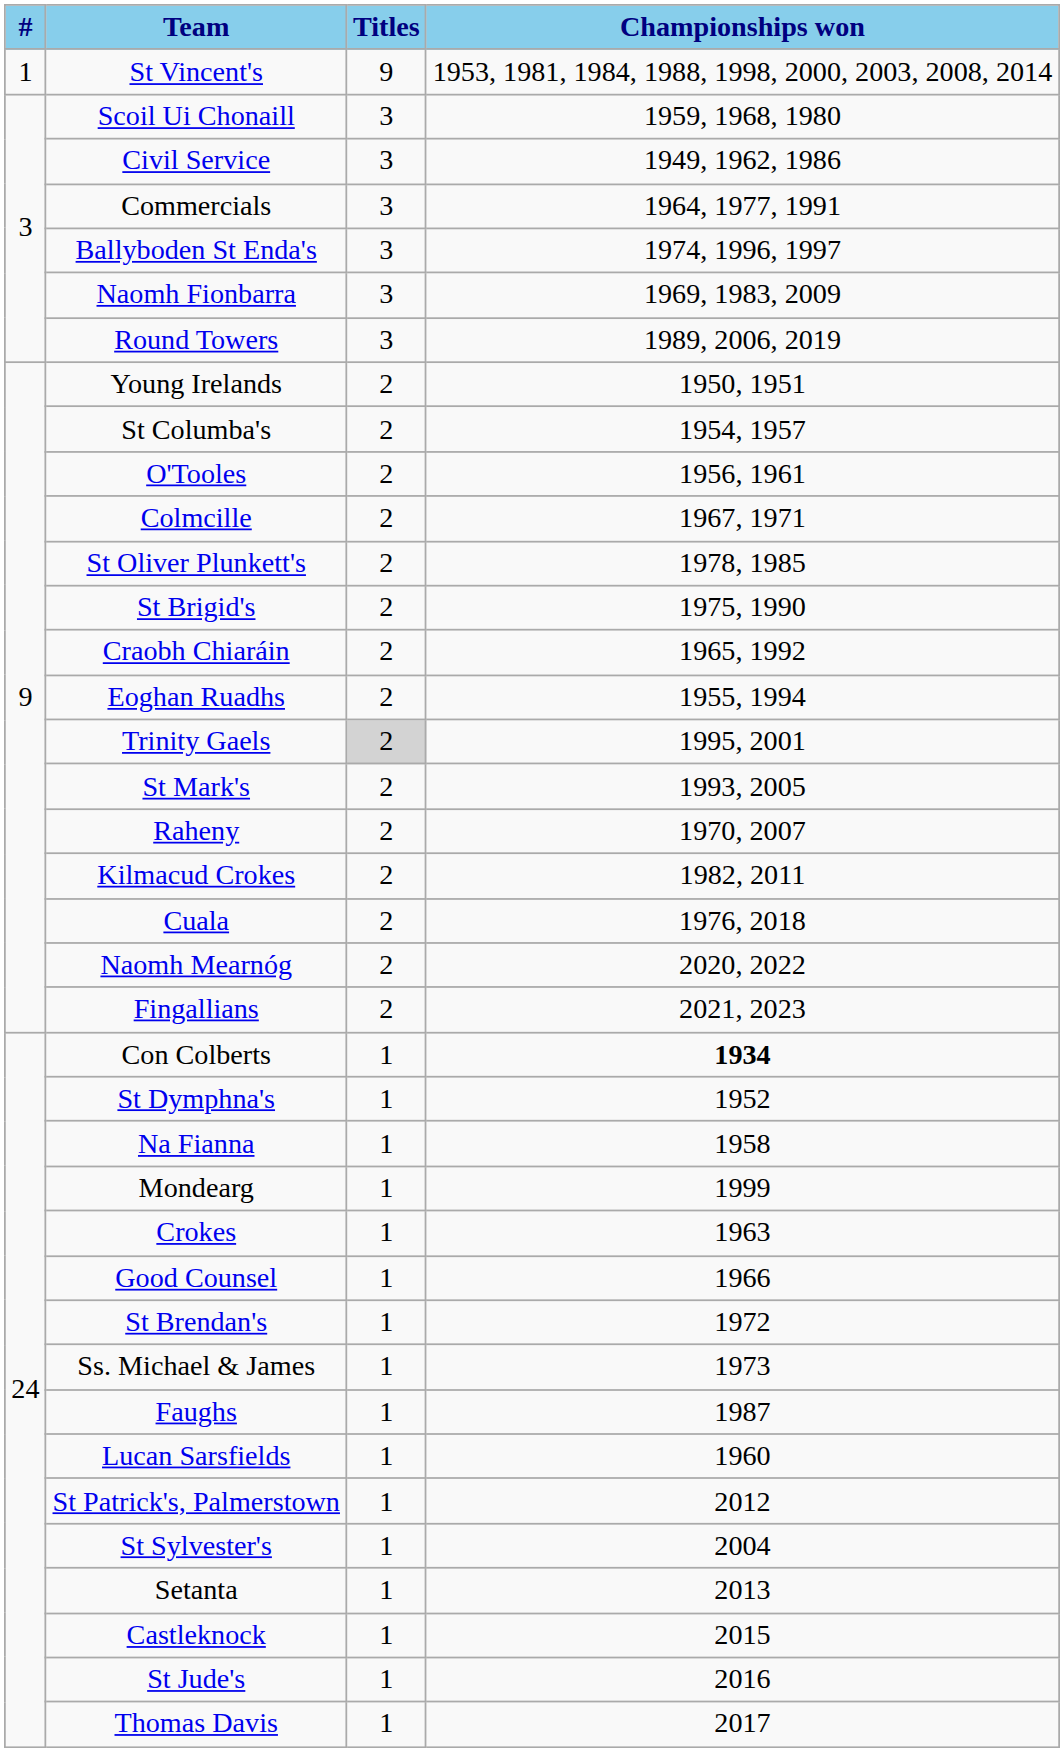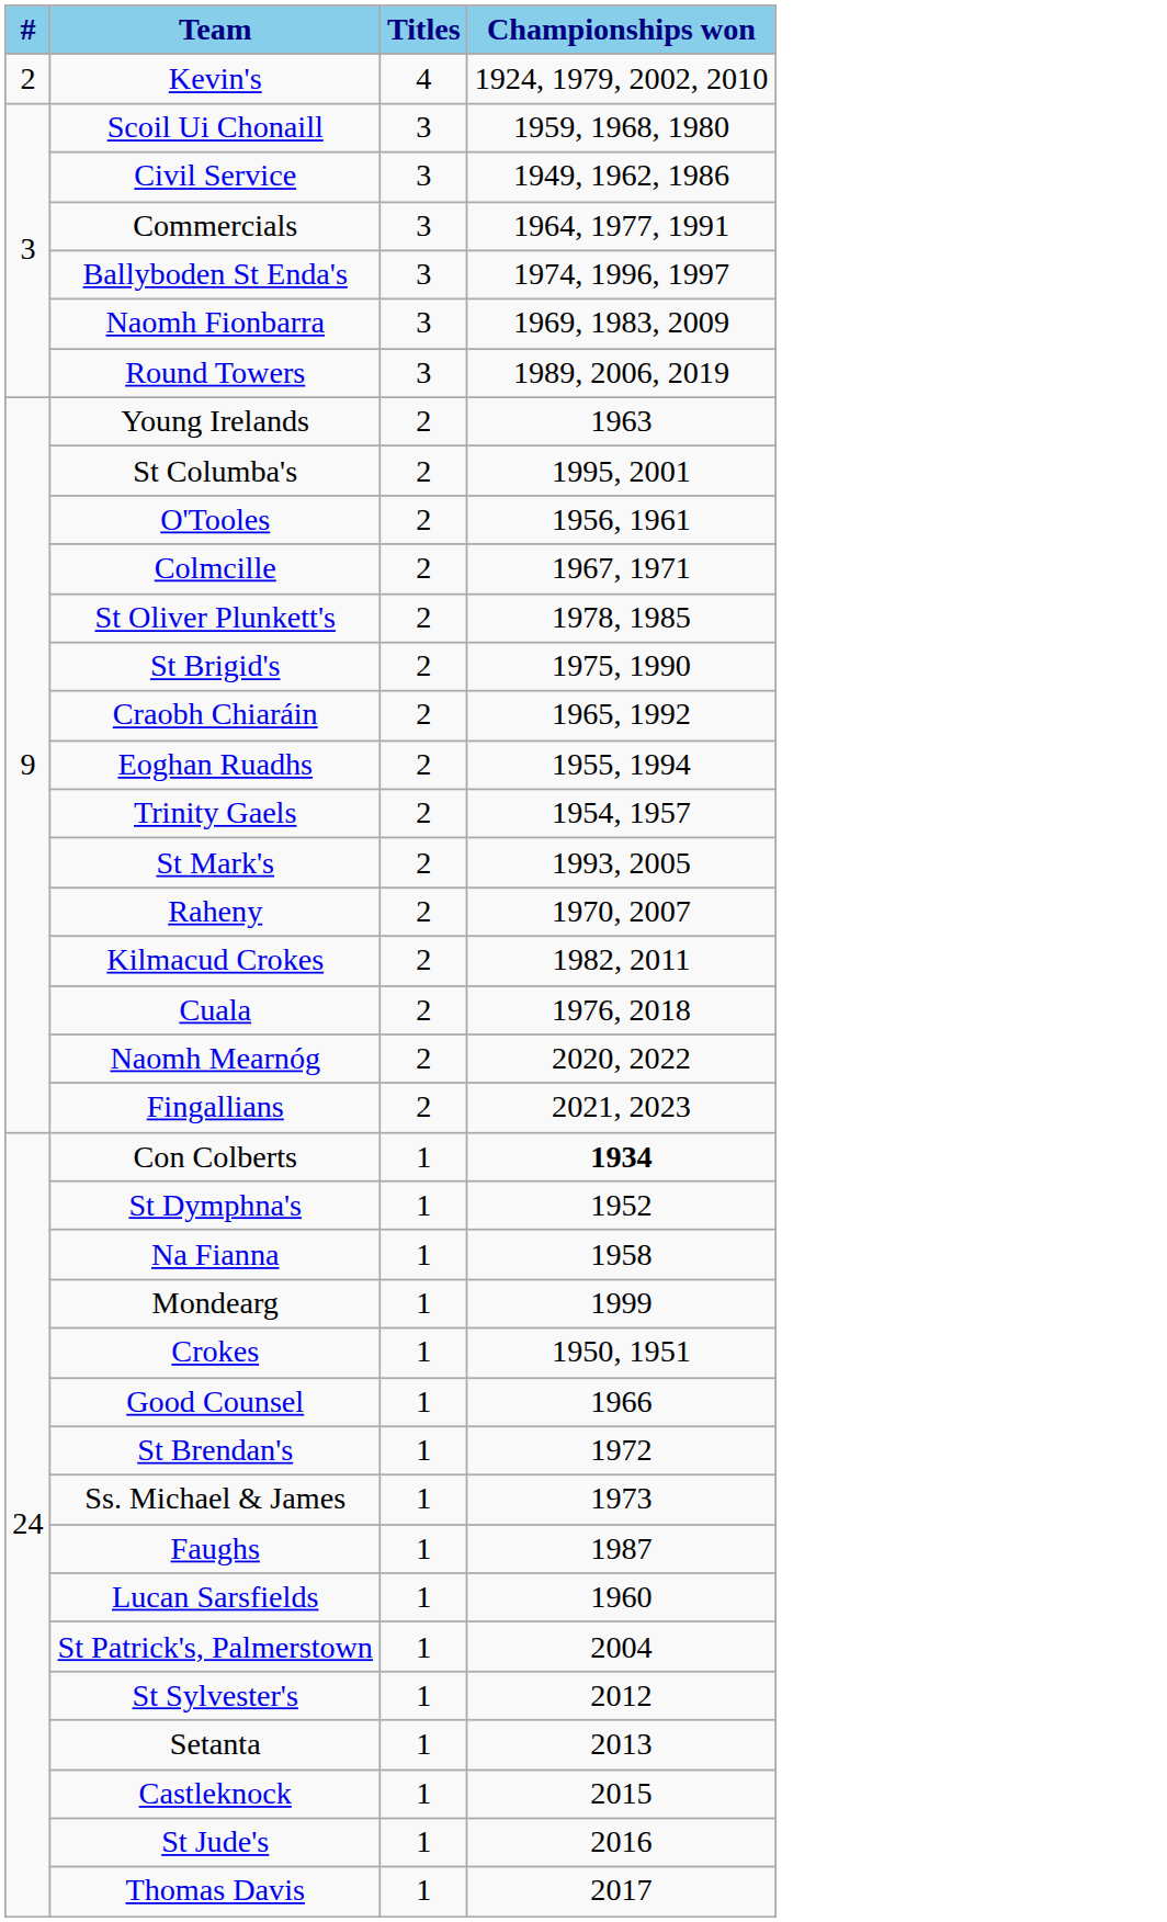 <table class="wikitable sortable" style="text-align:center;">
 <tr>
 <th style="background:skyblue;color:navy">#</th>
 <th style="background:skyblue;color:navy">Team</th>
 <th style="background:skyblue;color:navy">Titles</th>
 <th style="background:skyblue;color:navy">Championships won</th>
 </tr>
 <tr>
-<td>1</td>
-<td><a href='#'>St Vincent's</a></td>
-<td>9</td>
-<td>1953, 1981, 1984, 1988, 1998, 2000, 2003, 2008, 2014</td>
+<td>2</td>
+<td><a href='#'>Kevin's</a></td>
+<td>4</td>
+<td>1924, 1979, 2002, 2010</td>
 </tr>
 <tr>
 <td rowspan="6">3</td>
 <td><a href='#'>Scoil Ui Chonaill</a></td>
 <td>3</td>
 <td>1959, 1968, 1980</td>
 </tr>
 <tr>
 <td><a href='#'>Civil Service</a></td>
 <td>3</td>
 <td>1949, 1962, 1986</td>
 </tr>
 <tr>
 <td>Commercials</td>
 <td>3</td>
 <td>1964, 1977, 1991</td>
 </tr>
 <tr>
 <td><a href='#'>Ballyboden St Enda's</a></td>
 <td>3</td>
 <td>1974, 1996, 1997</td>
 </tr>
 <tr>
 <td><a href='#'>Naomh Fionbarra</a></td>
 <td>3</td>
 <td>1969, 1983, 2009</td>
 </tr>
 <tr>
 <td><a href='#'>Round Towers</a></td>
 <td>3</td>
 <td>1989, 2006, 2019</td>
 </tr>
 <tr>
 <td rowspan="15">9</td>
 <td>Young Irelands</td>
 <td>2</td>
-<td>1950, 1951</td>
+<td>1963</td>
 </tr>
 <tr>
 <td>St Columba's</td>
 <td>2</td>
-<td>1954, 1957</td>
+<td>1995, 2001</td>
 </tr>
 <tr>
 <td><a href='#'>O'Tooles</a></td>
 <td>2</td>
 <td>1956, 1961</td>
 </tr>
 <tr>
 <td><a href='#'>Colmcille</a></td>
 <td>2</td>
 <td>1967, 1971</td>
 </tr>
 <tr>
 <td><a href='#'>St Oliver Plunkett's</a></td>
 <td>2</td>
 <td>1978, 1985</td>
 </tr>
 <tr>
 <td><a href='#'>St Brigid's</a></td>
 <td>2</td>
 <td>1975, 1990</td>
 </tr>
 <tr>
 <td><a href='#'>Craobh Chiaráin</a></td>
 <td>2</td>
 <td>1965, 1992</td>
 </tr>
 <tr>
 <td><a href='#'>Eoghan Ruadhs</a></td>
 <td>2</td>
 <td>1955, 1994</td>
 </tr>
 <tr>
 <td><a href='#'>Trinity Gaels</a></td>
-<td style="background: lightgrey;">2</td>
-<td>1995, 2001</td>
+<td>2</td>
+<td>1954, 1957</td>
 </tr>
 <tr>
 <td><a href='#'>St Mark's</a></td>
 <td>2</td>
 <td>1993, 2005</td>
 </tr>
 <tr>
 <td><a href='#'>Raheny</a></td>
 <td>2</td>
 <td>1970, 2007</td>
 </tr>
 <tr>
 <td><a href='#'>Kilmacud Crokes</a></td>
 <td>2</td>
 <td>1982, 2011</td>
 </tr>
 <tr>
 <td><a href='#'>Cuala</a></td>
 <td>2</td>
 <td>1976, 2018</td>
 </tr>
 <tr>
 <td><a href='#'>Naomh Mearnóg</a></td>
 <td>2</td>
 <td>2020, 2022</td>
 </tr>
 <tr>
 <td><a href='#'>Fingallians</a></td>
 <td>2</td>
 <td>2021, 2023</td>
 </tr>
 <tr>
 <td rowspan="16">24</td>
 <td>Con Colberts</td>
 <td>1</td>
 <td><strong>1934</strong></td>
 </tr>
 <tr>
 <td><a href='#'>St Dymphna's</a></td>
 <td>1</td>
 <td>1952</td>
 </tr>
 <tr>
 <td><a href='#'>Na Fianna</a></td>
 <td>1</td>
 <td>1958</td>
 </tr>
 <tr>
 <td>Mondearg</td>
 <td>1</td>
 <td>1999</td>
 </tr>
 <tr>
 <td><a href='#'>Crokes</a></td>
 <td>1</td>
-<td>1963</td>
+<td>1950, 1951</td>
 </tr>
 <tr>
 <td><a href='#'>Good Counsel</a></td>
 <td>1</td>
 <td>1966</td>
 </tr>
 <tr>
 <td><a href='#'>St Brendan's</a></td>
 <td>1</td>
 <td>1972</td>
 </tr>
 <tr>
 <td>Ss. Michael & James</td>
 <td>1</td>
 <td>1973</td>
 </tr>
 <tr>
 <td><a href='#'>Faughs</a></td>
 <td>1</td>
 <td>1987</td>
 </tr>
 <tr>
 <td><a href='#'>Lucan Sarsfields</a></td>
 <td>1</td>
 <td>1960</td>
 </tr>
 <tr>
 <td><a href='#'>St Patrick's, Palmerstown</a></td>
 <td>1</td>
-<td>2012</td>
+<td>2004</td>
 </tr>
 <tr>
 <td><a href='#'>St Sylvester's</a></td>
 <td>1</td>
-<td>2004</td>
+<td>2012</td>
 </tr>
 <tr>
 <td>Setanta</td>
 <td>1</td>
 <td>2013</td>
 </tr>
 <tr>
 <td><a href='#'>Castleknock</a></td>
 <td>1</td>
 <td>2015</td>
 </tr>
 <tr>
 <td><a href='#'>St Jude's</a></td>
 <td>1</td>
 <td>2016</td>
 </tr>
 <tr>
 <td><a href='#'>Thomas Davis</a></td>
 <td>1</td>
 <td>2017</td>
 </tr>
 </table>
